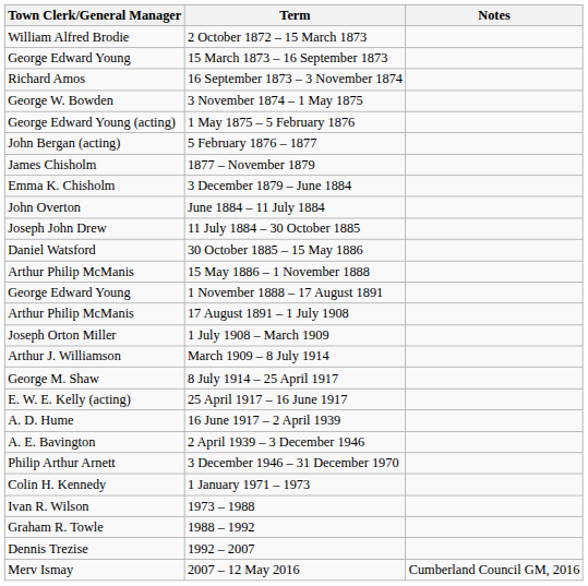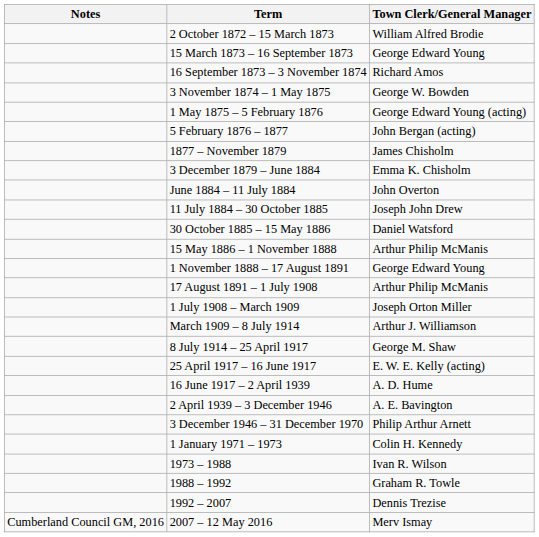 <table class="wikitable">
 <tr>
+<th>Notes</th>
+<th>Term</th>
 <th>Town Clerk/General Manager</th>
-<th>Term</th>
-<th>Notes</th>
 </tr>
 <tr>
+<td></td>
+<td>2 October 1872 – 15 March 1873</td>
 <td>William Alfred Brodie</td>
-<td>2 October 1872 – 15 March 1873</td>
-<td></td>
 </tr>
 <tr>
+<td></td>
+<td>15 March 1873 – 16 September 1873</td>
 <td>George Edward Young</td>
-<td>15 March 1873 – 16 September 1873</td>
-<td></td>
 </tr>
 <tr>
+<td></td>
+<td>16 September 1873 – 3 November 1874</td>
 <td>Richard Amos</td>
-<td>16 September 1873 – 3 November 1874</td>
-<td></td>
 </tr>
 <tr>
+<td></td>
+<td>3 November 1874 – 1 May 1875</td>
 <td>George W. Bowden</td>
-<td>3 November 1874 – 1 May 1875</td>
-<td></td>
 </tr>
 <tr>
+<td></td>
+<td>1 May 1875 – 5 February 1876</td>
 <td>George Edward Young (acting)</td>
-<td>1 May 1875 – 5 February 1876</td>
-<td></td>
 </tr>
 <tr>
+<td></td>
+<td>5 February 1876 – 1877</td>
 <td>John Bergan (acting)</td>
-<td>5 February 1876 – 1877</td>
-<td></td>
 </tr>
 <tr>
+<td></td>
+<td>1877 – November 1879</td>
 <td>James Chisholm</td>
-<td>1877 – November 1879</td>
-<td></td>
 </tr>
 <tr>
+<td></td>
+<td>3 December 1879 – June 1884</td>
 <td>Emma K. Chisholm</td>
-<td>3 December 1879 – June 1884</td>
-<td></td>
 </tr>
 <tr>
+<td></td>
+<td>June 1884 – 11 July 1884</td>
 <td>John Overton</td>
-<td>June 1884 – 11 July 1884</td>
-<td></td>
 </tr>
 <tr>
+<td></td>
+<td>11 July 1884 – 30 October 1885</td>
 <td>Joseph John Drew</td>
-<td>11 July 1884 – 30 October 1885</td>
-<td></td>
 </tr>
 <tr>
+<td></td>
+<td>30 October 1885 – 15 May 1886</td>
 <td>Daniel Watsford</td>
-<td>30 October 1885 – 15 May 1886</td>
-<td></td>
 </tr>
 <tr>
+<td></td>
+<td>15 May 1886 – 1 November 1888</td>
 <td>Arthur Philip McManis</td>
-<td>15 May 1886 – 1 November 1888</td>
-<td></td>
 </tr>
 <tr>
+<td></td>
+<td>1 November 1888 – 17 August 1891</td>
 <td>George Edward Young</td>
-<td>1 November 1888 – 17 August 1891</td>
-<td></td>
 </tr>
 <tr>
+<td></td>
+<td>17 August 1891 – 1 July 1908</td>
 <td>Arthur Philip McManis</td>
-<td>17 August 1891 – 1 July 1908</td>
-<td></td>
 </tr>
 <tr>
+<td></td>
+<td>1 July 1908 – March 1909</td>
 <td>Joseph Orton Miller</td>
-<td>1 July 1908 – March 1909</td>
-<td></td>
 </tr>
 <tr>
+<td></td>
+<td>March 1909 – 8 July 1914</td>
 <td>Arthur J. Williamson</td>
-<td>March 1909 – 8 July 1914</td>
-<td></td>
 </tr>
 <tr>
+<td></td>
+<td>8 July 1914 – 25 April 1917</td>
 <td>George M. Shaw</td>
-<td>8 July 1914 – 25 April 1917</td>
-<td></td>
 </tr>
 <tr>
+<td></td>
+<td>25 April 1917 – 16 June 1917</td>
 <td>E. W. E. Kelly (acting)</td>
-<td>25 April 1917 – 16 June 1917</td>
-<td></td>
 </tr>
 <tr>
+<td></td>
+<td>16 June 1917 – 2 April 1939</td>
 <td>A. D. Hume</td>
-<td>16 June 1917 – 2 April 1939</td>
-<td></td>
 </tr>
 <tr>
+<td></td>
+<td>2 April 1939 – 3 December 1946</td>
 <td>A. E. Bavington</td>
-<td>2 April 1939 – 3 December 1946</td>
-<td></td>
 </tr>
 <tr>
+<td></td>
+<td>3 December 1946 – 31 December 1970</td>
 <td>Philip Arthur Arnett </td>
-<td>3 December 1946 – 31 December 1970</td>
-<td></td>
 </tr>
 <tr>
+<td></td>
+<td>1 January 1971 – 1973</td>
 <td>Colin H. Kennedy</td>
-<td>1 January 1971 – 1973</td>
-<td></td>
 </tr>
 <tr>
+<td></td>
+<td>1973 – 1988</td>
 <td>Ivan R. Wilson</td>
-<td>1973 – 1988</td>
-<td></td>
 </tr>
 <tr>
+<td></td>
+<td>1988 – 1992</td>
 <td>Graham R. Towle</td>
-<td>1988 – 1992</td>
-<td></td>
 </tr>
 <tr>
+<td></td>
+<td>1992 – 2007</td>
 <td>Dennis Trezise</td>
-<td>1992 – 2007</td>
-<td></td>
 </tr>
 <tr>
+<td>Cumberland Council GM, 2016</td>
+<td>2007 – 12 May 2016</td>
 <td>Merv Ismay</td>
-<td>2007 – 12 May 2016</td>
-<td>Cumberland Council GM, 2016</td>
 </tr>
 </table>
